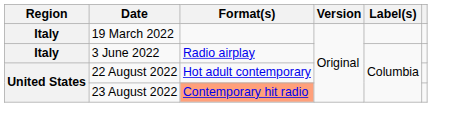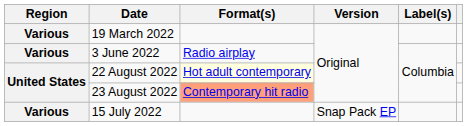 <table class="wikitable plainrowheaders unsortable">
 <tr>
 <th scope="col">Region</th>
 <th scope="col">Date</th>
 <th scope="col">Format(s)</th>
 <th scope="col">Version</th>
 <th scope="col">Label(s)</th>
 <th scope="col"></th>
 </tr>
 <tr>
-<th scope="row">Italy</th>
+<th scope="row">Various</th>
 <td>19 March 2022</td>
 <td></td>
 <td rowspan="4">Original</td>
 <td></td>
 <td style="text-align:center;"></td>
 </tr>
 <tr>
-<th scope="row">Italy</th>
+<th scope="row">Various</th>
 <td>3 June 2022</td>
 <td><a href='#'>Radio airplay</a></td>
 <td rowspan="3">Columbia</td>
 <td style="text-align:center;"></td>
 </tr>
 <tr>
 <th scope="row" rowspan="2">United States</th>
 <td>22 August 2022</td>
-<td><a href='#'>Hot adult contemporary</a></td>
+<td style="background: lightyellow;"><a href='#'>Hot adult contemporary</a></td>
 <td style="text-align:center;"></td>
 </tr>
 <tr>
 <td>23 August 2022</td>
 <td style="background: lightsalmon;"><a href='#'>Contemporary hit radio</a></td>
 <td style="text-align:center;"></td>
 </tr>
+<tr>
+<th scope="row">Various</th>
+<td>15 July 2022</td>
+<td></td>
+<td>Snap Pack <a href='#'>EP</a></td>
+<td></td>
+<td style="text-align:center;"></td>
+</tr>
 </table>
